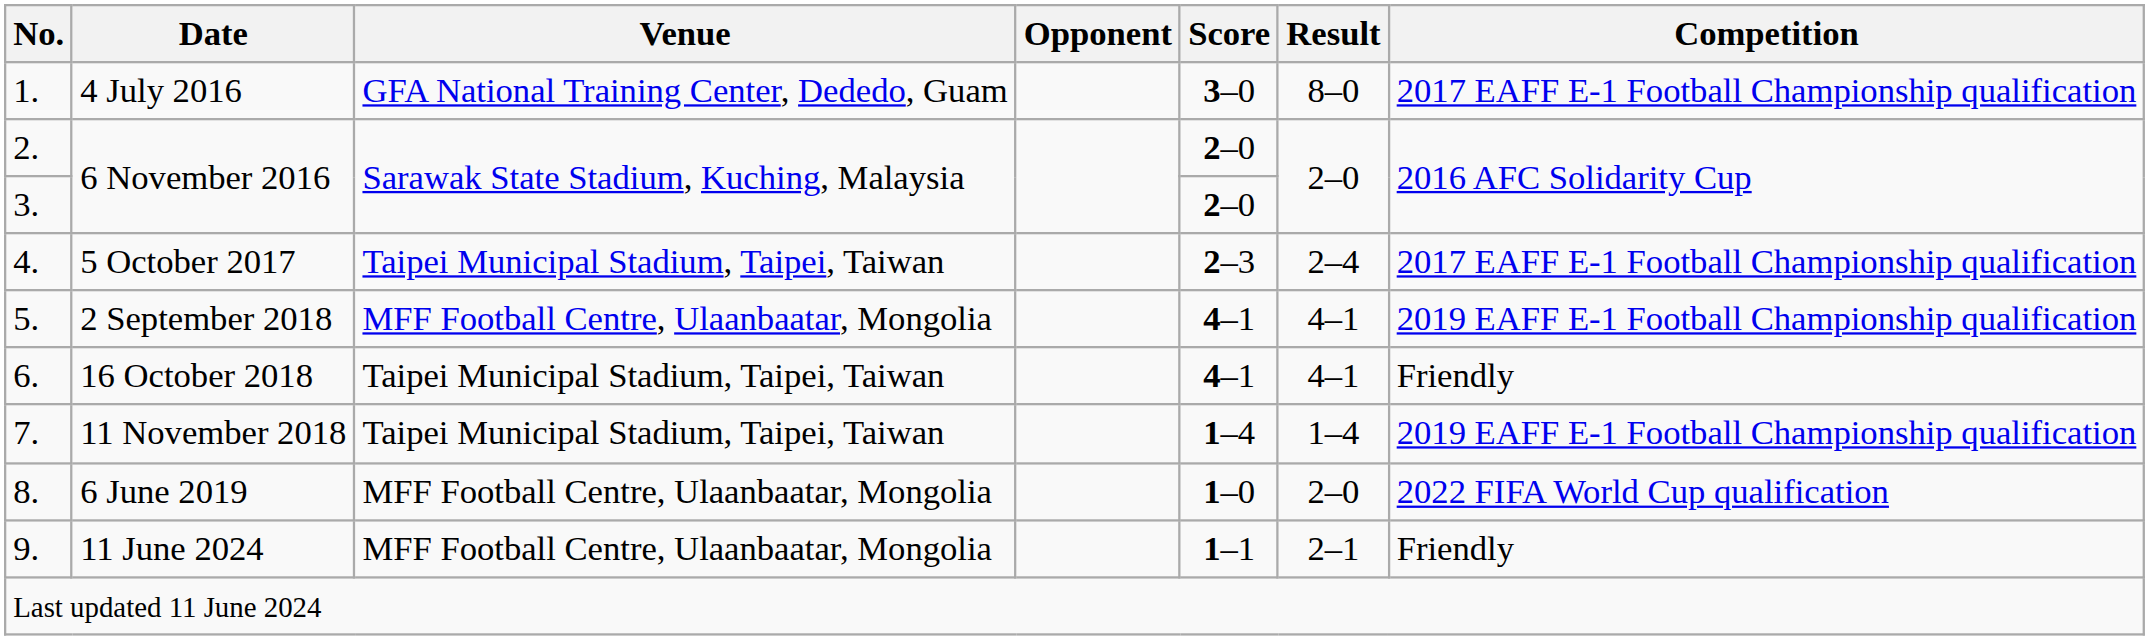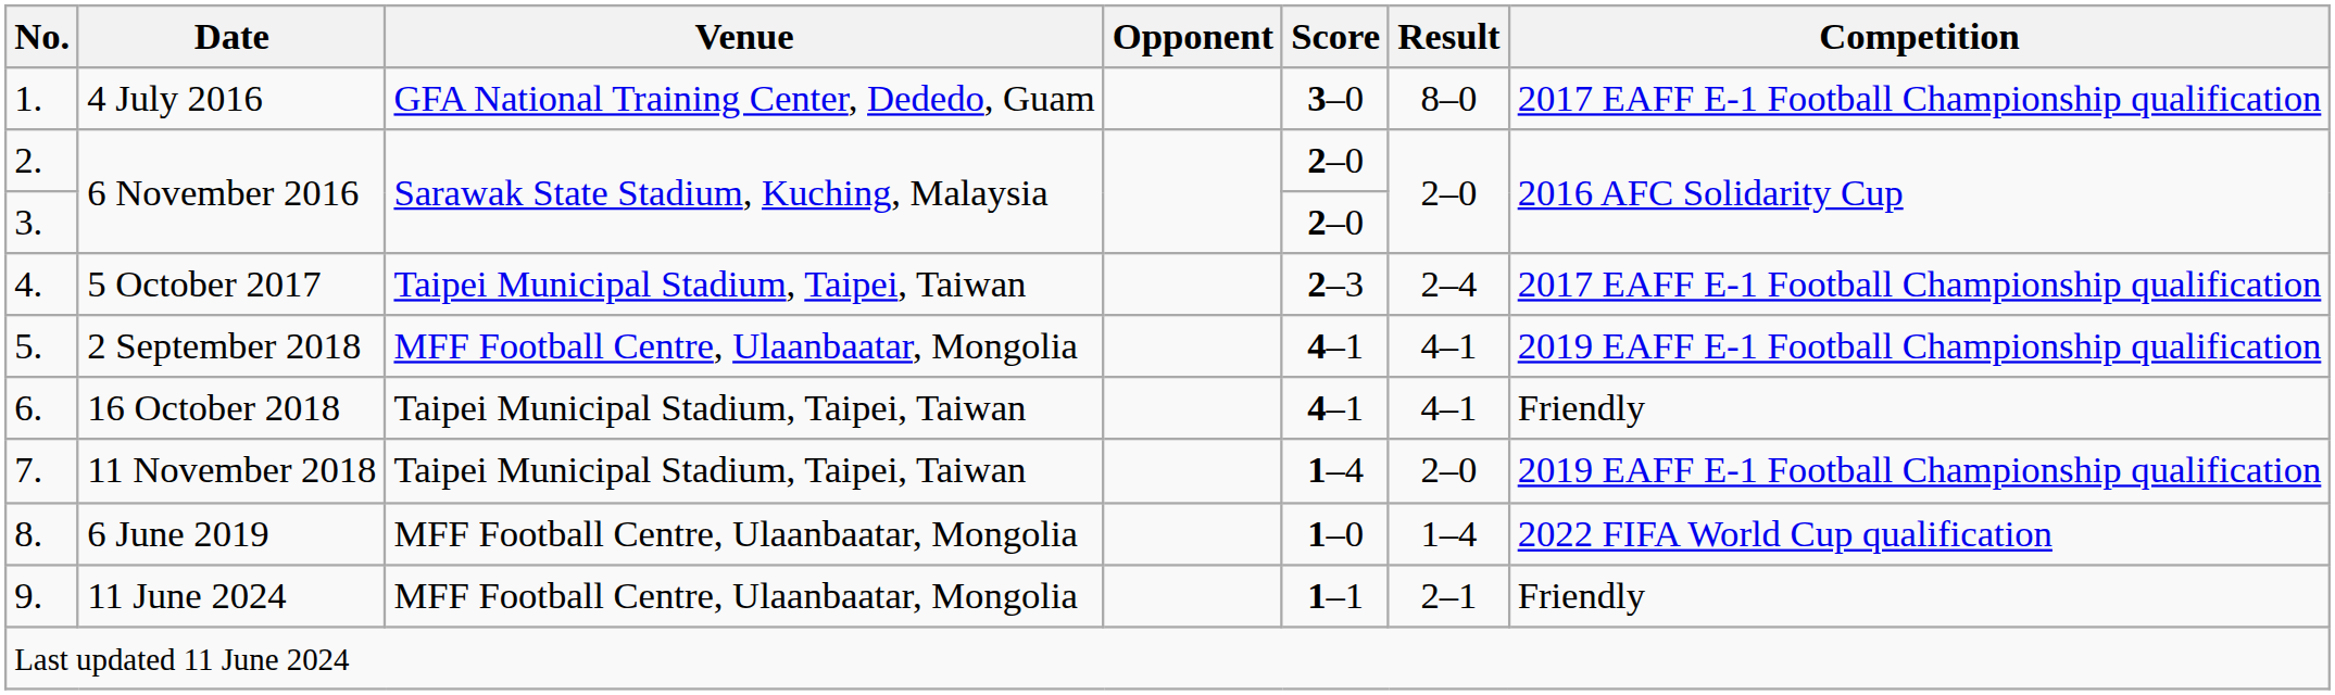 <table class="wikitable" style="font-size:95%">
 <tr>
 <th>No.</th>
 <th>Date</th>
 <th>Venue</th>
 <th>Opponent</th>
 <th>Score</th>
 <th>Result</th>
 <th>Competition</th>
 </tr>
 <tr>
 <td>1.</td>
 <td>4 July 2016</td>
 <td><a href='#'>GFA National Training Center</a>, <a href='#'>Dededo</a>, Guam</td>
 <td></td>
 <td style="text-align:center;"><strong>3</strong>–0</td>
 <td style="text-align:center;">8–0</td>
 <td><a href='#'>2017 EAFF E-1 Football Championship qualification</a></td>
 </tr>
 <tr Gjjfxssgjjcdzxvbbbnfjdkdjfvxttx>
 <td>2.</td>
 <td rowspan=2>6 November 2016</td>
 <td rowspan=2><a href='#'>Sarawak State Stadium</a>, <a href='#'>Kuching</a>, Malaysia</td>
 <td rowspan=2></td>
 <td style="text-align:center;"><strong>2</strong>–0</td>
 <td rowspan=2 style="text-align:center;">2–0</td>
 <td rowspan=2><a href='#'>2016 AFC Solidarity Cup</a></td>
 </tr>
 <tr>
 <td>3.</td>
 <td style="text-align:center;"><strong>2</strong>–0</td>
 </tr>
 <tr>
 <td>4.</td>
 <td>5 October 2017</td>
 <td><a href='#'>Taipei Municipal Stadium</a>, <a href='#'>Taipei</a>, Taiwan</td>
 <td></td>
 <td style="text-align:center;"><strong>2</strong>–3</td>
 <td style="text-align:center;">2–4</td>
 <td><a href='#'>2017 EAFF E-1 Football Championship qualification</a></td>
 </tr>
 <tr>
 <td>5.</td>
 <td>2 September 2018</td>
 <td><a href='#'>MFF Football Centre</a>, <a href='#'>Ulaanbaatar</a>, Mongolia</td>
 <td></td>
 <td style="text-align:center;"><strong>4</strong>–1</td>
 <td style="text-align:center;">4–1</td>
 <td><a href='#'>2019 EAFF E-1 Football Championship qualification</a></td>
 </tr>
 <tr>
 <td>6.</td>
 <td>16 October 2018</td>
 <td>Taipei Municipal Stadium, Taipei, Taiwan</td>
 <td></td>
 <td style="text-align:center;"><strong>4</strong>–1</td>
 <td style="text-align:center;">4–1</td>
 <td>Friendly</td>
 </tr>
 <tr>
 <td>7.</td>
 <td>11 November 2018</td>
 <td>Taipei Municipal Stadium, Taipei, Taiwan</td>
 <td></td>
 <td style="text-align:center;"><strong>1</strong>–4</td>
-<td style="text-align:center;">1–4</td>
+<td style="text-align:center;">2–0</td>
 <td><a href='#'>2019 EAFF E-1 Football Championship qualification</a></td>
 </tr>
 <tr>
 <td>8.</td>
 <td>6 June 2019</td>
 <td>MFF Football Centre, Ulaanbaatar, Mongolia</td>
 <td></td>
 <td style="text-align:center;"><strong>1</strong>–0</td>
-<td style="text-align:center;">2–0</td>
+<td style="text-align:center;">1–4</td>
 <td><a href='#'>2022 FIFA World Cup qualification</a></td>
 </tr>
 <tr>
 <td>9.</td>
 <td>11 June 2024</td>
 <td>MFF Football Centre, Ulaanbaatar, Mongolia</td>
 <td></td>
 <td style="text-align:center;"><strong>1</strong>–1</td>
 <td style="text-align:center;">2–1</td>
 <td>Friendly</td>
 </tr>
 <tr>
 <td colspan="7"><small>Last updated 11 June 2024</small></td>
 </tr>
 </table>
